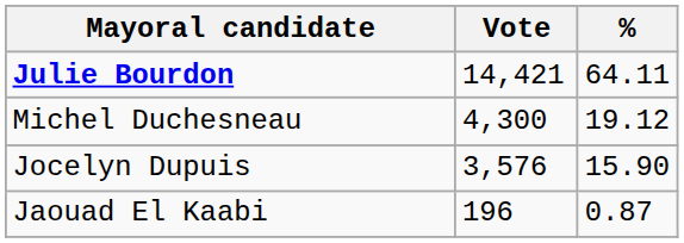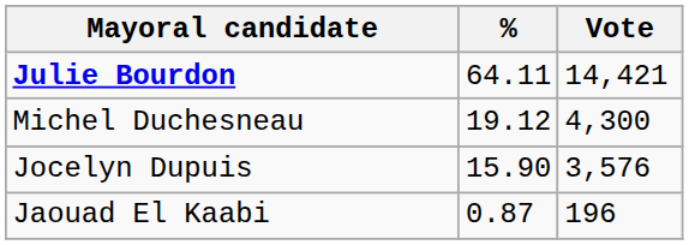 <table class="wikitable">
 <tr>
 <th bgcolor="#DDDDFF" width="200px">Mayoral candidate</th>
+<th bgcolor="#DDDDFF" width="30px">%</th>
 <th bgcolor="#DDDDFF" width="50px">Vote</th>
-<th bgcolor="#DDDDFF" width="30px">%</th>
 </tr>
 <tr>
 <td><strong><a href='#'>Julie Bourdon</a></strong></td>
+<td>64.11</td>
 <td>14,421</td>
-<td>64.11</td>
 </tr>
 <tr>
 <td>Michel Duchesneau</td>
+<td>19.12</td>
 <td>4,300</td>
-<td>19.12</td>
 </tr>
 <tr>
 <td>Jocelyn Dupuis</td>
+<td>15.90</td>
 <td>3,576</td>
-<td>15.90</td>
 </tr>
 <tr>
 <td>Jaouad El Kaabi</td>
+<td>0.87</td>
 <td>196</td>
-<td>0.87</td>
 </tr>
 </table>
